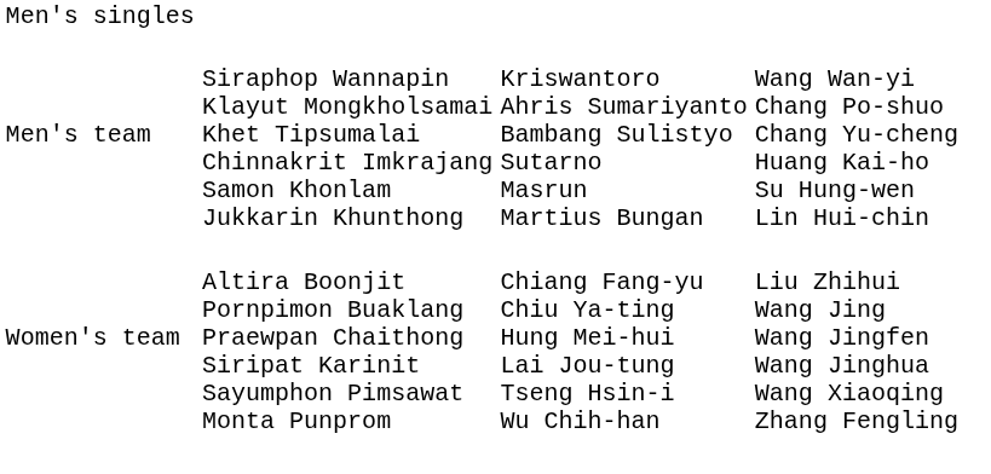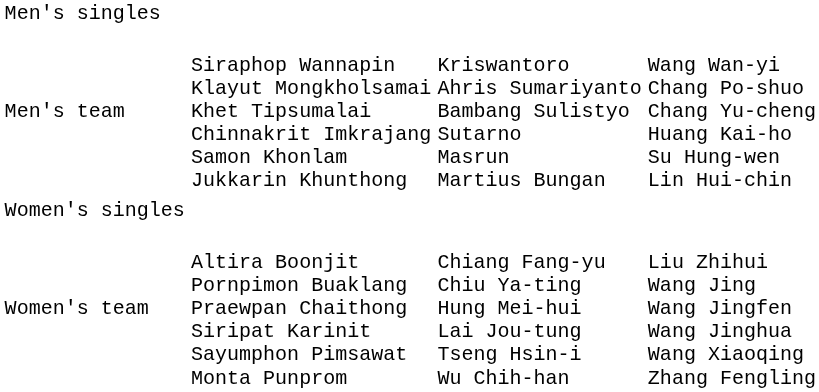 <table>
 <tr>
 <td>Men's singles</td>
 <td></td>
 <td></td>
 <td></td>
 </tr>
 <tr>
 <td>Men's team</td>
 <td><br>Siraphop Wannapin<br>Klayut Mongkholsamai<br>Khet Tipsumalai<br>Chinnakrit Imkrajang<br>Samon Khonlam<br>Jukkarin Khunthong</td>
 <td><br>Kriswantoro<br>Ahris Sumariyanto<br>Bambang Sulistyo<br>Sutarno<br>Masrun<br>Martius Bungan</td>
 <td><br>Wang Wan-yi<br>Chang Po-shuo<br>Chang Yu-cheng<br>Huang Kai-ho<br>Su Hung-wen<br>Lin Hui-chin</td>
 </tr>
 <tr>
+<td>Women's singles</td>
+<td></td>
+<td></td>
+<td></td>
+</tr>
+<tr>
 <td>Women's team</td>
 <td><br>Altira Boonjit<br>Pornpimon Buaklang<br>Praewpan Chaithong<br>Siripat Karinit<br>Sayumphon Pimsawat<br>Monta Punprom</td>
 <td><br>Chiang Fang-yu<br>Chiu Ya-ting<br>Hung Mei-hui<br>Lai Jou-tung<br>Tseng Hsin-i<br>Wu Chih-han</td>
 <td><br>Liu Zhihui<br>Wang Jing<br>Wang Jingfen<br>Wang Jinghua<br>Wang Xiaoqing<br>Zhang Fengling</td>
 </tr>
 </table>
